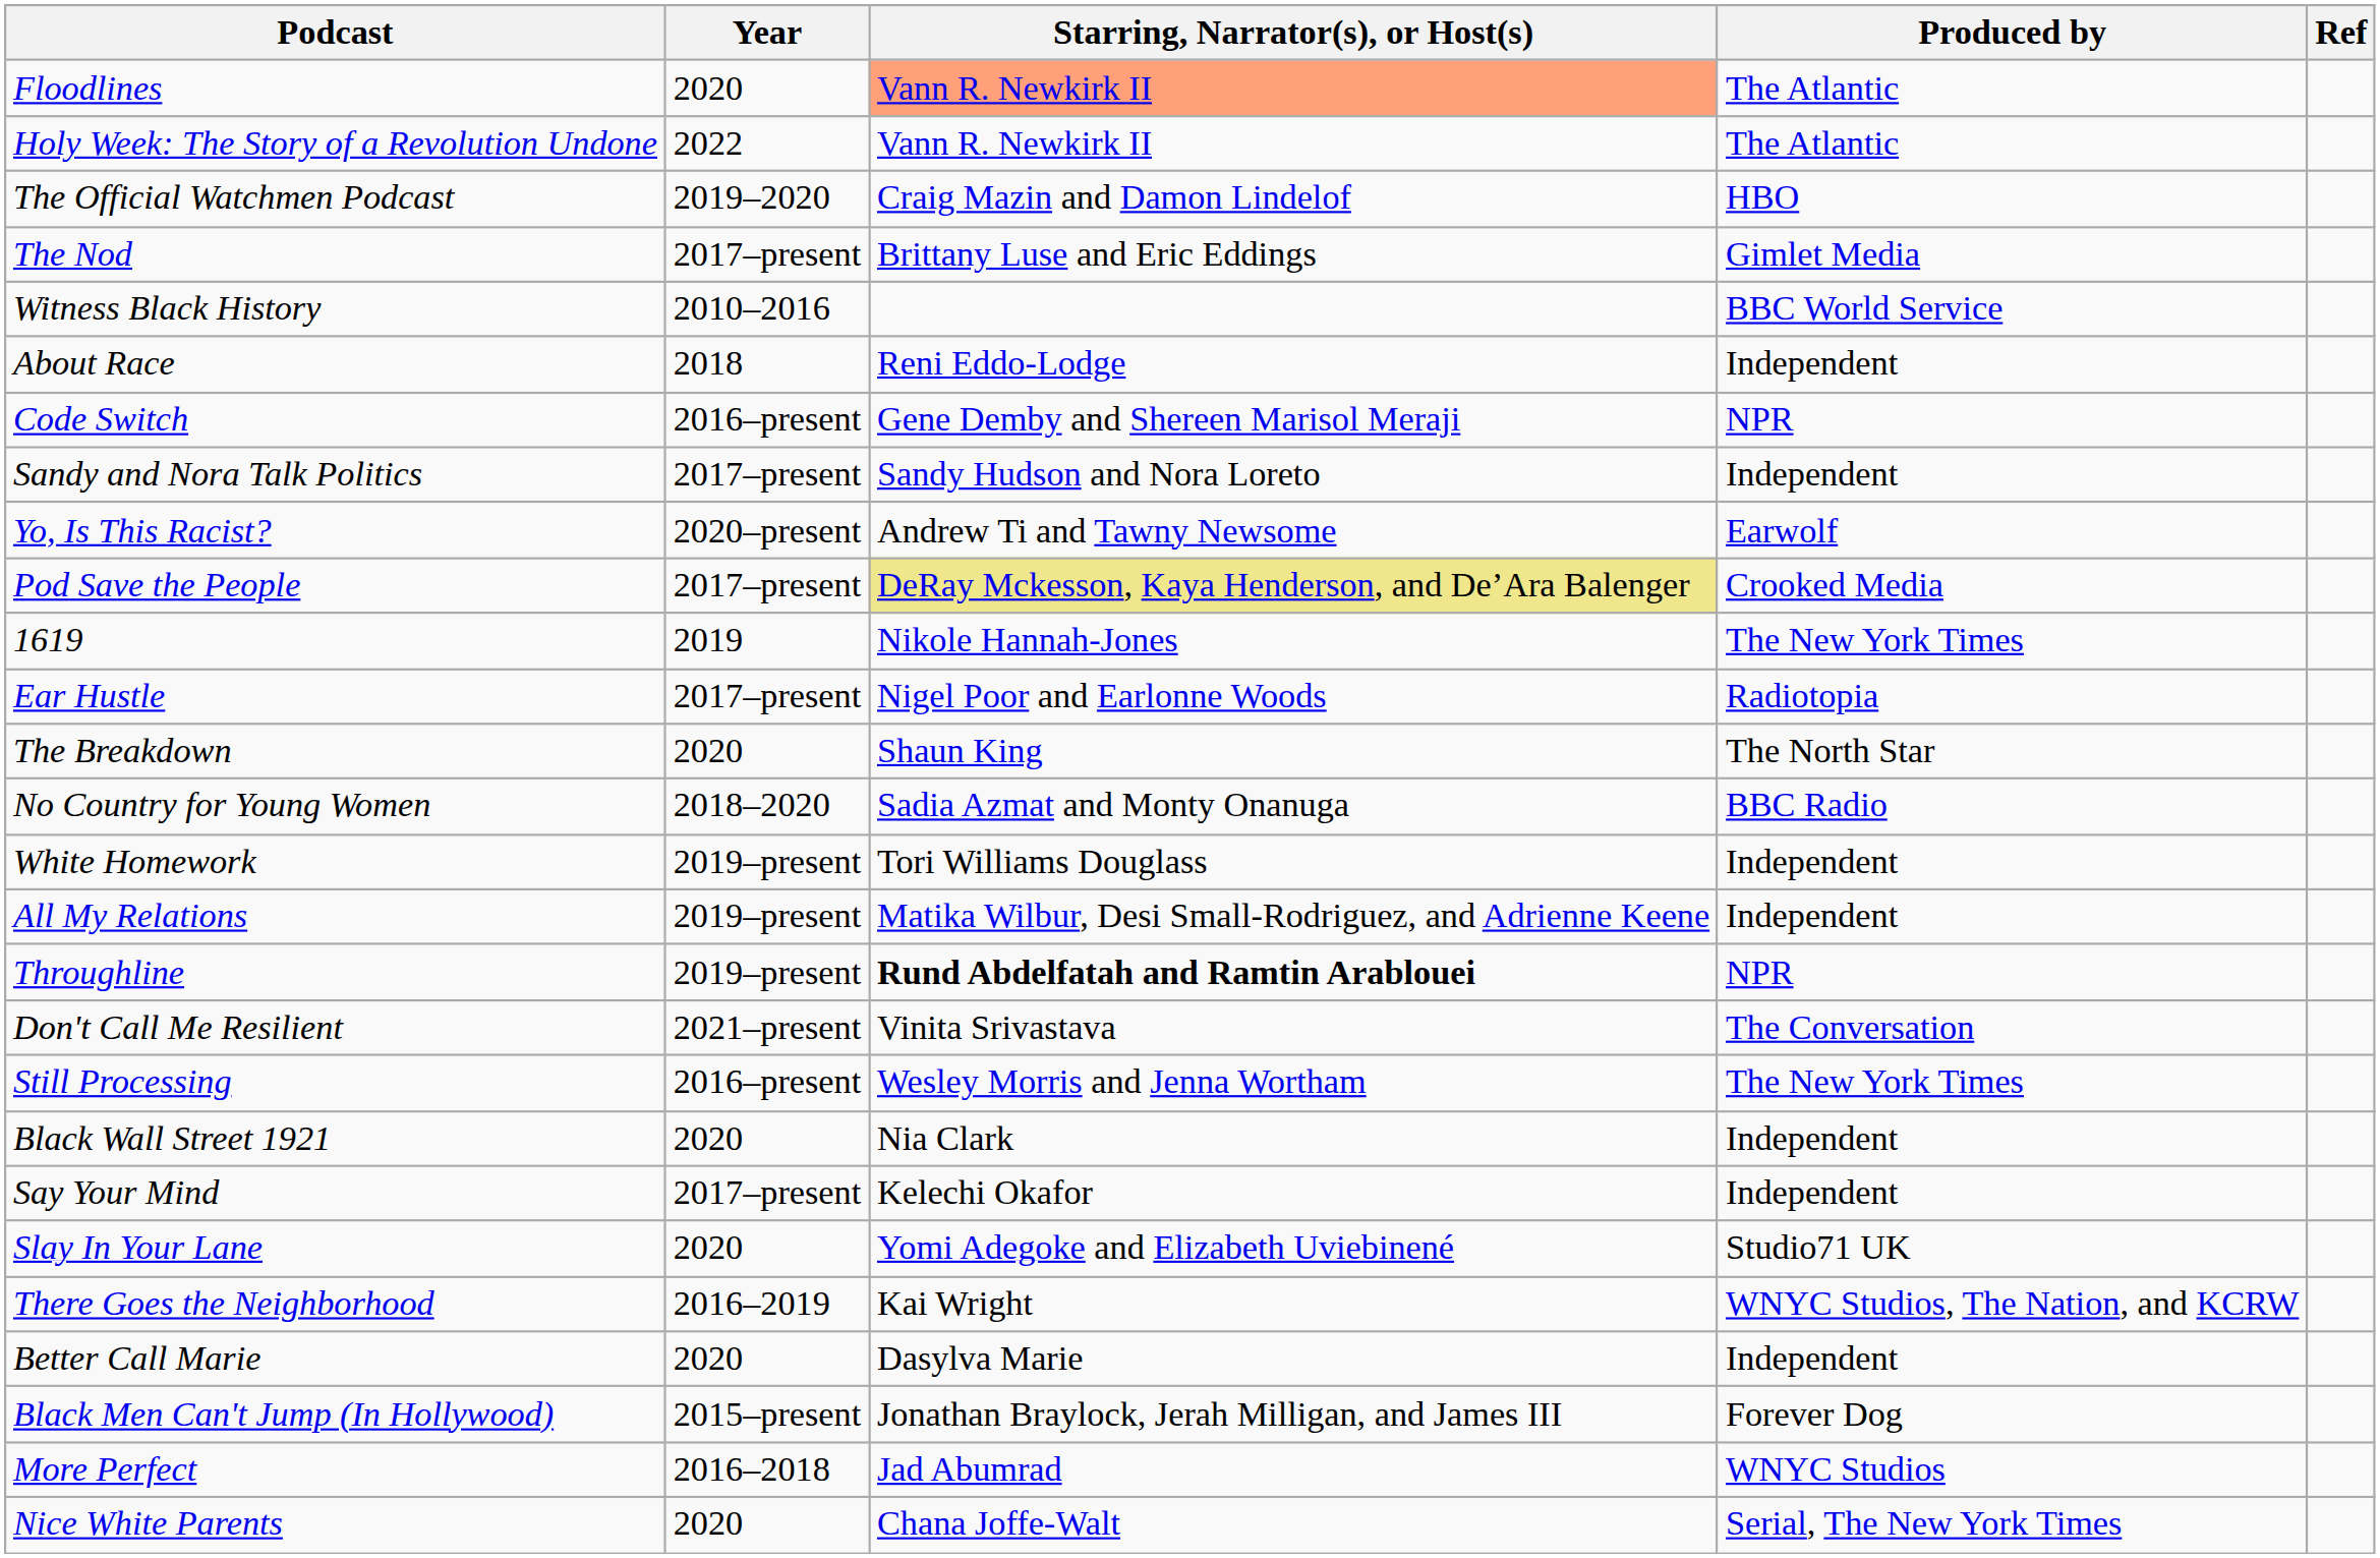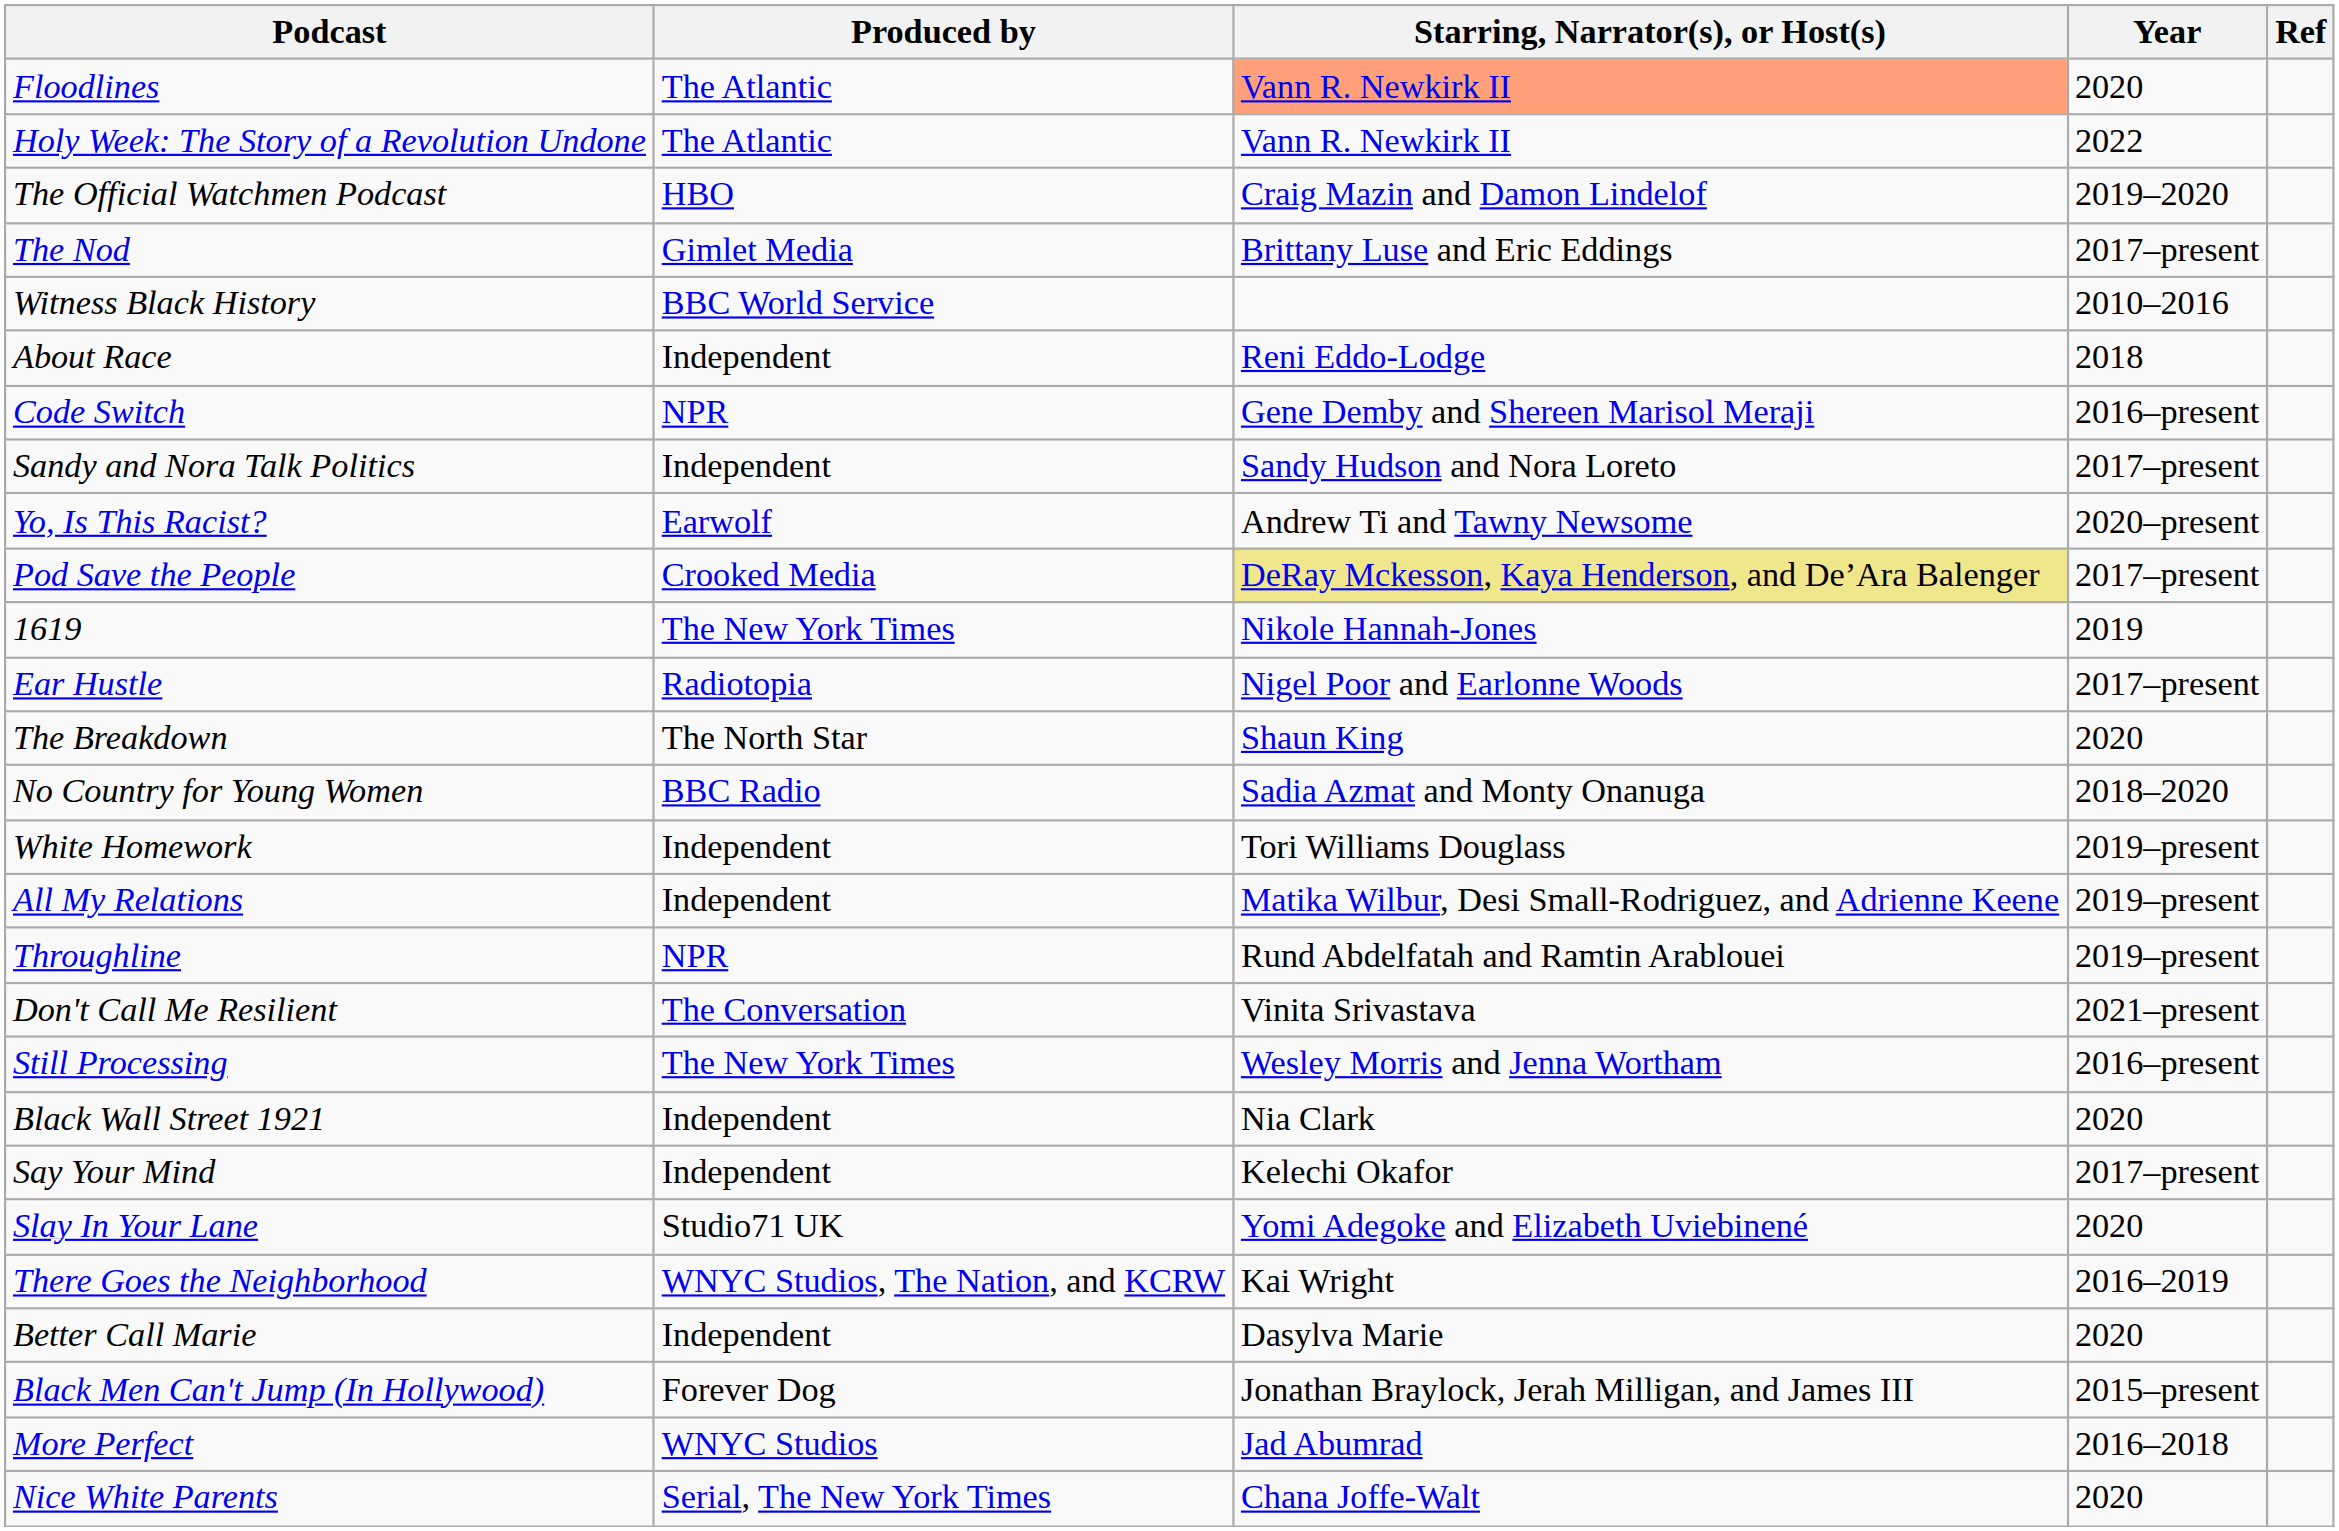 <table class="wikitable sortable">
 <tr>
 <th>Podcast</th>
+<th>Produced by</th>
+<th>Starring, Narrator(s), or Host(s)</th>
 <th>Year</th>
-<th>Starring, Narrator(s), or Host(s)</th>
-<th>Produced by</th>
 <th>Ref</th>
 </tr>
 <tr>
 <td><em><a href='#'>Floodlines</a></em></td>
+<td><a href='#'>The Atlantic</a></td>
+<td style="background: lightsalmon;"><a href='#'>Vann R. Newkirk II</a></td>
 <td>2020</td>
-<td style="background: lightsalmon;"><a href='#'>Vann R. Newkirk II</a></td>
-<td><a href='#'>The Atlantic</a></td>
 <td></td>
 </tr>
 <tr>
 <td><em><a href='#'>Holy Week: The Story of a Revolution Undone</a></em></td>
+<td><a href='#'>The Atlantic</a></td>
+<td><a href='#'>Vann R. Newkirk II</a></td>
 <td>2022</td>
-<td><a href='#'>Vann R. Newkirk II</a></td>
-<td><a href='#'>The Atlantic</a></td>
 <td></td>
 </tr>
 <tr>
 <td><em>The Official Watchmen Podcast</em></td>
+<td><a href='#'>HBO</a></td>
+<td><a href='#'>Craig Mazin</a> and <a href='#'>Damon Lindelof</a></td>
 <td>2019–2020</td>
-<td><a href='#'>Craig Mazin</a> and <a href='#'>Damon Lindelof</a></td>
-<td><a href='#'>HBO</a></td>
 <td></td>
 </tr>
 <tr>
 <td><em><a href='#'>The Nod</a></em></td>
+<td><a href='#'>Gimlet Media</a></td>
+<td><a href='#'>Brittany Luse</a> and Eric Eddings</td>
 <td>2017–present</td>
-<td><a href='#'>Brittany Luse</a> and Eric Eddings</td>
-<td><a href='#'>Gimlet Media</a></td>
 <td></td>
 </tr>
 <tr>
 <td><em>Witness Black History</em></td>
+<td><a href='#'>BBC World Service</a></td>
+<td></td>
 <td>2010–2016</td>
-<td></td>
-<td><a href='#'>BBC World Service</a></td>
 <td></td>
 </tr>
 <tr>
 <td><em>About Race</em></td>
+<td>Independent</td>
+<td><a href='#'>Reni Eddo-Lodge</a></td>
 <td>2018</td>
-<td><a href='#'>Reni Eddo-Lodge</a></td>
-<td>Independent</td>
 <td></td>
 </tr>
 <tr>
 <td><em><a href='#'>Code Switch</a></em></td>
+<td><a href='#'>NPR</a></td>
+<td><a href='#'>Gene Demby</a> and <a href='#'>Shereen Marisol Meraji</a></td>
 <td>2016–present</td>
-<td><a href='#'>Gene Demby</a> and <a href='#'>Shereen Marisol Meraji</a></td>
-<td><a href='#'>NPR</a></td>
 <td></td>
 </tr>
 <tr>
 <td><em>Sandy and Nora Talk Politics</em></td>
+<td>Independent</td>
+<td><a href='#'>Sandy Hudson</a> and Nora Loreto</td>
 <td>2017–present</td>
-<td><a href='#'>Sandy Hudson</a> and Nora Loreto</td>
-<td>Independent</td>
 <td></td>
 </tr>
 <tr>
 <td><em><a href='#'>Yo, Is This Racist?</a></em></td>
+<td><a href='#'>Earwolf</a></td>
+<td>Andrew Ti and <a href='#'>Tawny Newsome</a></td>
 <td>2020–present</td>
-<td>Andrew Ti and <a href='#'>Tawny Newsome</a></td>
-<td><a href='#'>Earwolf</a></td>
 <td></td>
 </tr>
 <tr>
 <td><em><a href='#'>Pod Save the People</a></em></td>
+<td><a href='#'>Crooked Media</a></td>
+<td style="background: khaki;"><a href='#'>DeRay Mckesson</a>, <a href='#'>Kaya Henderson</a>, and De’Ara Balenger</td>
 <td>2017–present</td>
-<td style="background: khaki;"><a href='#'>DeRay Mckesson</a>, <a href='#'>Kaya Henderson</a>, and De’Ara Balenger</td>
-<td><a href='#'>Crooked Media</a></td>
 <td></td>
 </tr>
 <tr>
 <td><em>1619</em></td>
+<td><a href='#'>The New York Times</a></td>
+<td><a href='#'>Nikole Hannah-Jones</a></td>
 <td>2019</td>
-<td><a href='#'>Nikole Hannah-Jones</a></td>
-<td><a href='#'>The New York Times</a></td>
 <td></td>
 </tr>
 <tr>
 <td><em><a href='#'>Ear Hustle</a></em></td>
+<td><a href='#'>Radiotopia</a></td>
+<td><a href='#'>Nigel Poor</a> and <a href='#'>Earlonne Woods</a></td>
 <td>2017–present</td>
-<td><a href='#'>Nigel Poor</a> and <a href='#'>Earlonne Woods</a></td>
-<td><a href='#'>Radiotopia</a></td>
 <td></td>
 </tr>
 <tr>
 <td><em>The Breakdown</em></td>
+<td>The North Star</td>
+<td><a href='#'>Shaun King</a></td>
 <td>2020</td>
-<td><a href='#'>Shaun King</a></td>
-<td>The North Star</td>
 <td></td>
 </tr>
 <tr>
 <td><em>No Country for Young Women</em></td>
+<td><a href='#'>BBC Radio</a></td>
+<td><a href='#'>Sadia Azmat</a> and Monty Onanuga</td>
 <td>2018–2020</td>
-<td><a href='#'>Sadia Azmat</a> and Monty Onanuga</td>
-<td><a href='#'>BBC Radio</a></td>
 <td></td>
 </tr>
 <tr>
 <td><em>White Homework</em></td>
+<td>Independent</td>
+<td>Tori Williams Douglass</td>
 <td>2019–present</td>
-<td>Tori Williams Douglass</td>
-<td>Independent</td>
 <td></td>
 </tr>
 <tr>
 <td><em><a href='#'>All My Relations</a></em></td>
+<td>Independent</td>
+<td><a href='#'>Matika Wilbur</a>, Desi Small-Rodriguez, and <a href='#'>Adrienne Keene</a></td>
 <td>2019–present</td>
-<td><a href='#'>Matika Wilbur</a>, Desi Small-Rodriguez, and <a href='#'>Adrienne Keene</a></td>
-<td>Independent</td>
 <td></td>
 </tr>
 <tr>
 <td><em><a href='#'>Throughline</a></em></td>
+<td><a href='#'>NPR</a></td>
+<td>Rund Abdelfatah and Ramtin Arablouei</td>
 <td>2019–present</td>
-<td><strong>Rund Abdelfatah and Ramtin Arablouei</strong></td>
-<td><a href='#'>NPR</a></td>
 <td></td>
 </tr>
 <tr>
 <td><em>Don't Call Me Resilient</em></td>
+<td><a href='#'>The Conversation</a></td>
+<td>Vinita Srivastava</td>
 <td>2021–present</td>
-<td>Vinita Srivastava</td>
-<td><a href='#'>The Conversation</a></td>
 <td></td>
 </tr>
 <tr>
 <td><em><a href='#'>Still Processing</a></em></td>
+<td><a href='#'>The New York Times</a></td>
+<td><a href='#'>Wesley Morris</a> and <a href='#'>Jenna Wortham</a></td>
 <td>2016–present</td>
-<td><a href='#'>Wesley Morris</a> and <a href='#'>Jenna Wortham</a></td>
-<td><a href='#'>The New York Times</a></td>
 <td></td>
 </tr>
 <tr>
 <td><em>Black Wall Street 1921</em></td>
+<td>Independent</td>
+<td>Nia Clark</td>
 <td>2020</td>
-<td>Nia Clark</td>
-<td>Independent</td>
 <td></td>
 </tr>
 <tr>
 <td><em>Say Your Mind</em></td>
+<td>Independent</td>
+<td>Kelechi Okafor</td>
 <td>2017–present</td>
-<td>Kelechi Okafor</td>
-<td>Independent</td>
 <td></td>
 </tr>
 <tr>
 <td><em><a href='#'>Slay In Your Lane</a></em></td>
+<td>Studio71 UK</td>
+<td><a href='#'>Yomi Adegoke</a> and <a href='#'>Elizabeth Uviebinené</a></td>
 <td>2020</td>
-<td><a href='#'>Yomi Adegoke</a> and <a href='#'>Elizabeth Uviebinené</a></td>
-<td>Studio71 UK</td>
 <td></td>
 </tr>
 <tr>
 <td><em><a href='#'>There Goes the Neighborhood</a></em></td>
+<td><a href='#'>WNYC Studios</a>, <a href='#'>The Nation</a>, and <a href='#'>KCRW</a></td>
+<td>Kai Wright</td>
 <td>2016–2019</td>
-<td>Kai Wright</td>
-<td><a href='#'>WNYC Studios</a>, <a href='#'>The Nation</a>, and <a href='#'>KCRW</a></td>
 <td></td>
 </tr>
 <tr>
 <td><em>Better Call Marie</em></td>
+<td>Independent</td>
+<td>Dasylva Marie</td>
 <td>2020</td>
-<td>Dasylva Marie</td>
-<td>Independent</td>
 <td></td>
 </tr>
 <tr>
 <td><em><a href='#'>Black Men Can't Jump (In Hollywood)</a></em></td>
+<td>Forever Dog</td>
+<td>Jonathan Braylock, Jerah Milligan, and James III</td>
 <td>2015–present</td>
-<td>Jonathan Braylock, Jerah Milligan, and James III</td>
-<td>Forever Dog</td>
 <td></td>
 </tr>
 <tr>
 <td><em><a href='#'>More Perfect</a></em></td>
+<td><a href='#'>WNYC Studios</a></td>
+<td><a href='#'>Jad Abumrad</a></td>
 <td>2016–2018</td>
-<td><a href='#'>Jad Abumrad</a></td>
-<td><a href='#'>WNYC Studios</a></td>
 <td></td>
 </tr>
 <tr>
 <td><em><a href='#'>Nice White Parents</a></em></td>
+<td><a href='#'>Serial</a>, <a href='#'>The New York Times</a></td>
+<td><a href='#'>Chana Joffe-Walt</a></td>
 <td>2020</td>
-<td><a href='#'>Chana Joffe-Walt</a></td>
-<td><a href='#'>Serial</a>, <a href='#'>The New York Times</a></td>
 <td></td>
 </tr>
 </table>
